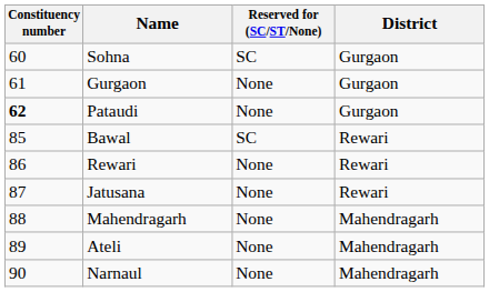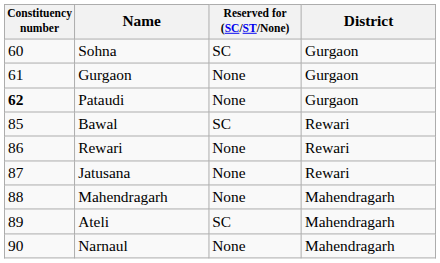 <table class="wikitable" width="450px">
 <tr>
 <th width="50px" style="font-size:75%">Constituency number</th>
 <th width="150px">Name</th>
 <th width="100px" style="font-size:75%">Reserved for (<a href='#'>SC</a>/<a href='#'>ST</a>/None)</th>
 <th width="150px">District</th>
 </tr>
 <tr>
 <td>60</td>
 <td>Sohna</td>
 <td>SC</td>
 <td>Gurgaon</td>
 </tr>
 <tr>
 <td>61</td>
 <td>Gurgaon</td>
 <td>None</td>
 <td>Gurgaon</td>
 </tr>
 <tr>
 <td><strong>62</strong></td>
 <td>Pataudi</td>
 <td>None</td>
 <td>Gurgaon</td>
 </tr>
 <tr>
 <td>85</td>
 <td>Bawal</td>
 <td>SC</td>
 <td>Rewari</td>
 </tr>
 <tr>
 <td>86</td>
 <td>Rewari</td>
 <td>None</td>
 <td>Rewari</td>
 </tr>
 <tr>
 <td>87</td>
 <td>Jatusana</td>
 <td>None</td>
 <td>Rewari</td>
 </tr>
 <tr>
 <td>88</td>
 <td>Mahendragarh</td>
 <td>None</td>
 <td>Mahendragarh</td>
 </tr>
 <tr>
 <td>89</td>
 <td>Ateli</td>
-<td>None</td>
+<td>SC</td>
 <td>Mahendragarh</td>
 </tr>
 <tr>
 <td>90</td>
 <td>Narnaul</td>
 <td>None</td>
 <td>Mahendragarh</td>
 </tr>
 </table>
